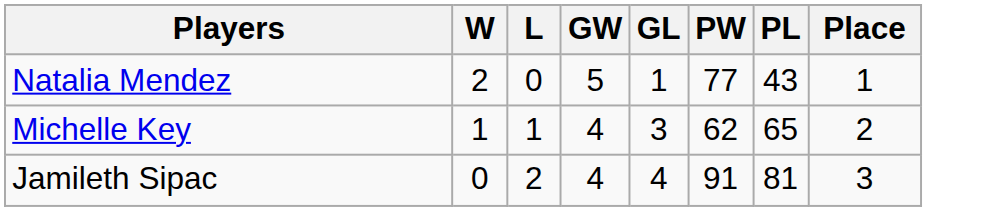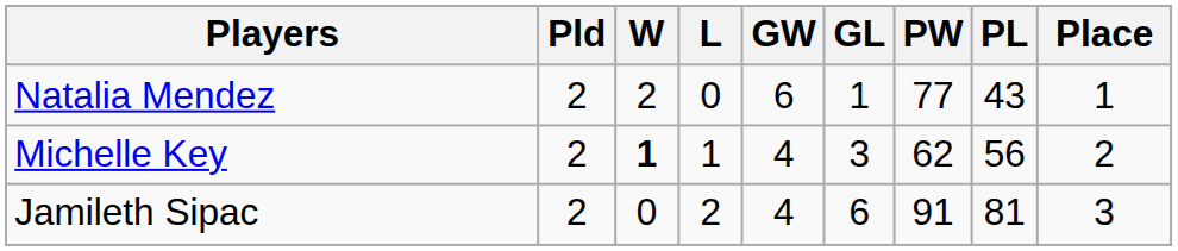 <table class=wikitable style="text-align:center">
 <tr>
 <th width=220>Players</th>
+<th width=20>Pld</th>
 <th width=20>W</th>
 <th width=20>L</th>
 <th width=20>GW</th>
 <th width=20>GL</th>
 <th width=20>PW</th>
 <th width=20>PL</th>
 <th width=50>Place</th>
 </tr>
 <tr>
 <td align=left> <a href='#'>Natalia Mendez</a></td>
 <td>2</td>
+<td>2</td>
 <td>0</td>
-<td>5</td>
+<td>6</td>
 <td>1</td>
 <td>77</td>
 <td>43</td>
 <td>1</td>
 </tr>
 <tr>
 <td align=left> <a href='#'>Michelle Key</a></td>
-<td>1</td>
+<td>2</td>
+<td><strong>1</strong></td>
 <td>1</td>
 <td>4</td>
 <td>3</td>
 <td>62</td>
-<td>65</td>
+<td>56</td>
 <td>2</td>
 </tr>
 <tr>
 <td align=left> Jamileth Sipac</td>
+<td>2</td>
 <td>0</td>
 <td>2</td>
 <td>4</td>
-<td>4</td>
+<td>6</td>
 <td>91</td>
 <td>81</td>
 <td>3</td>
 </tr>
 </table>
